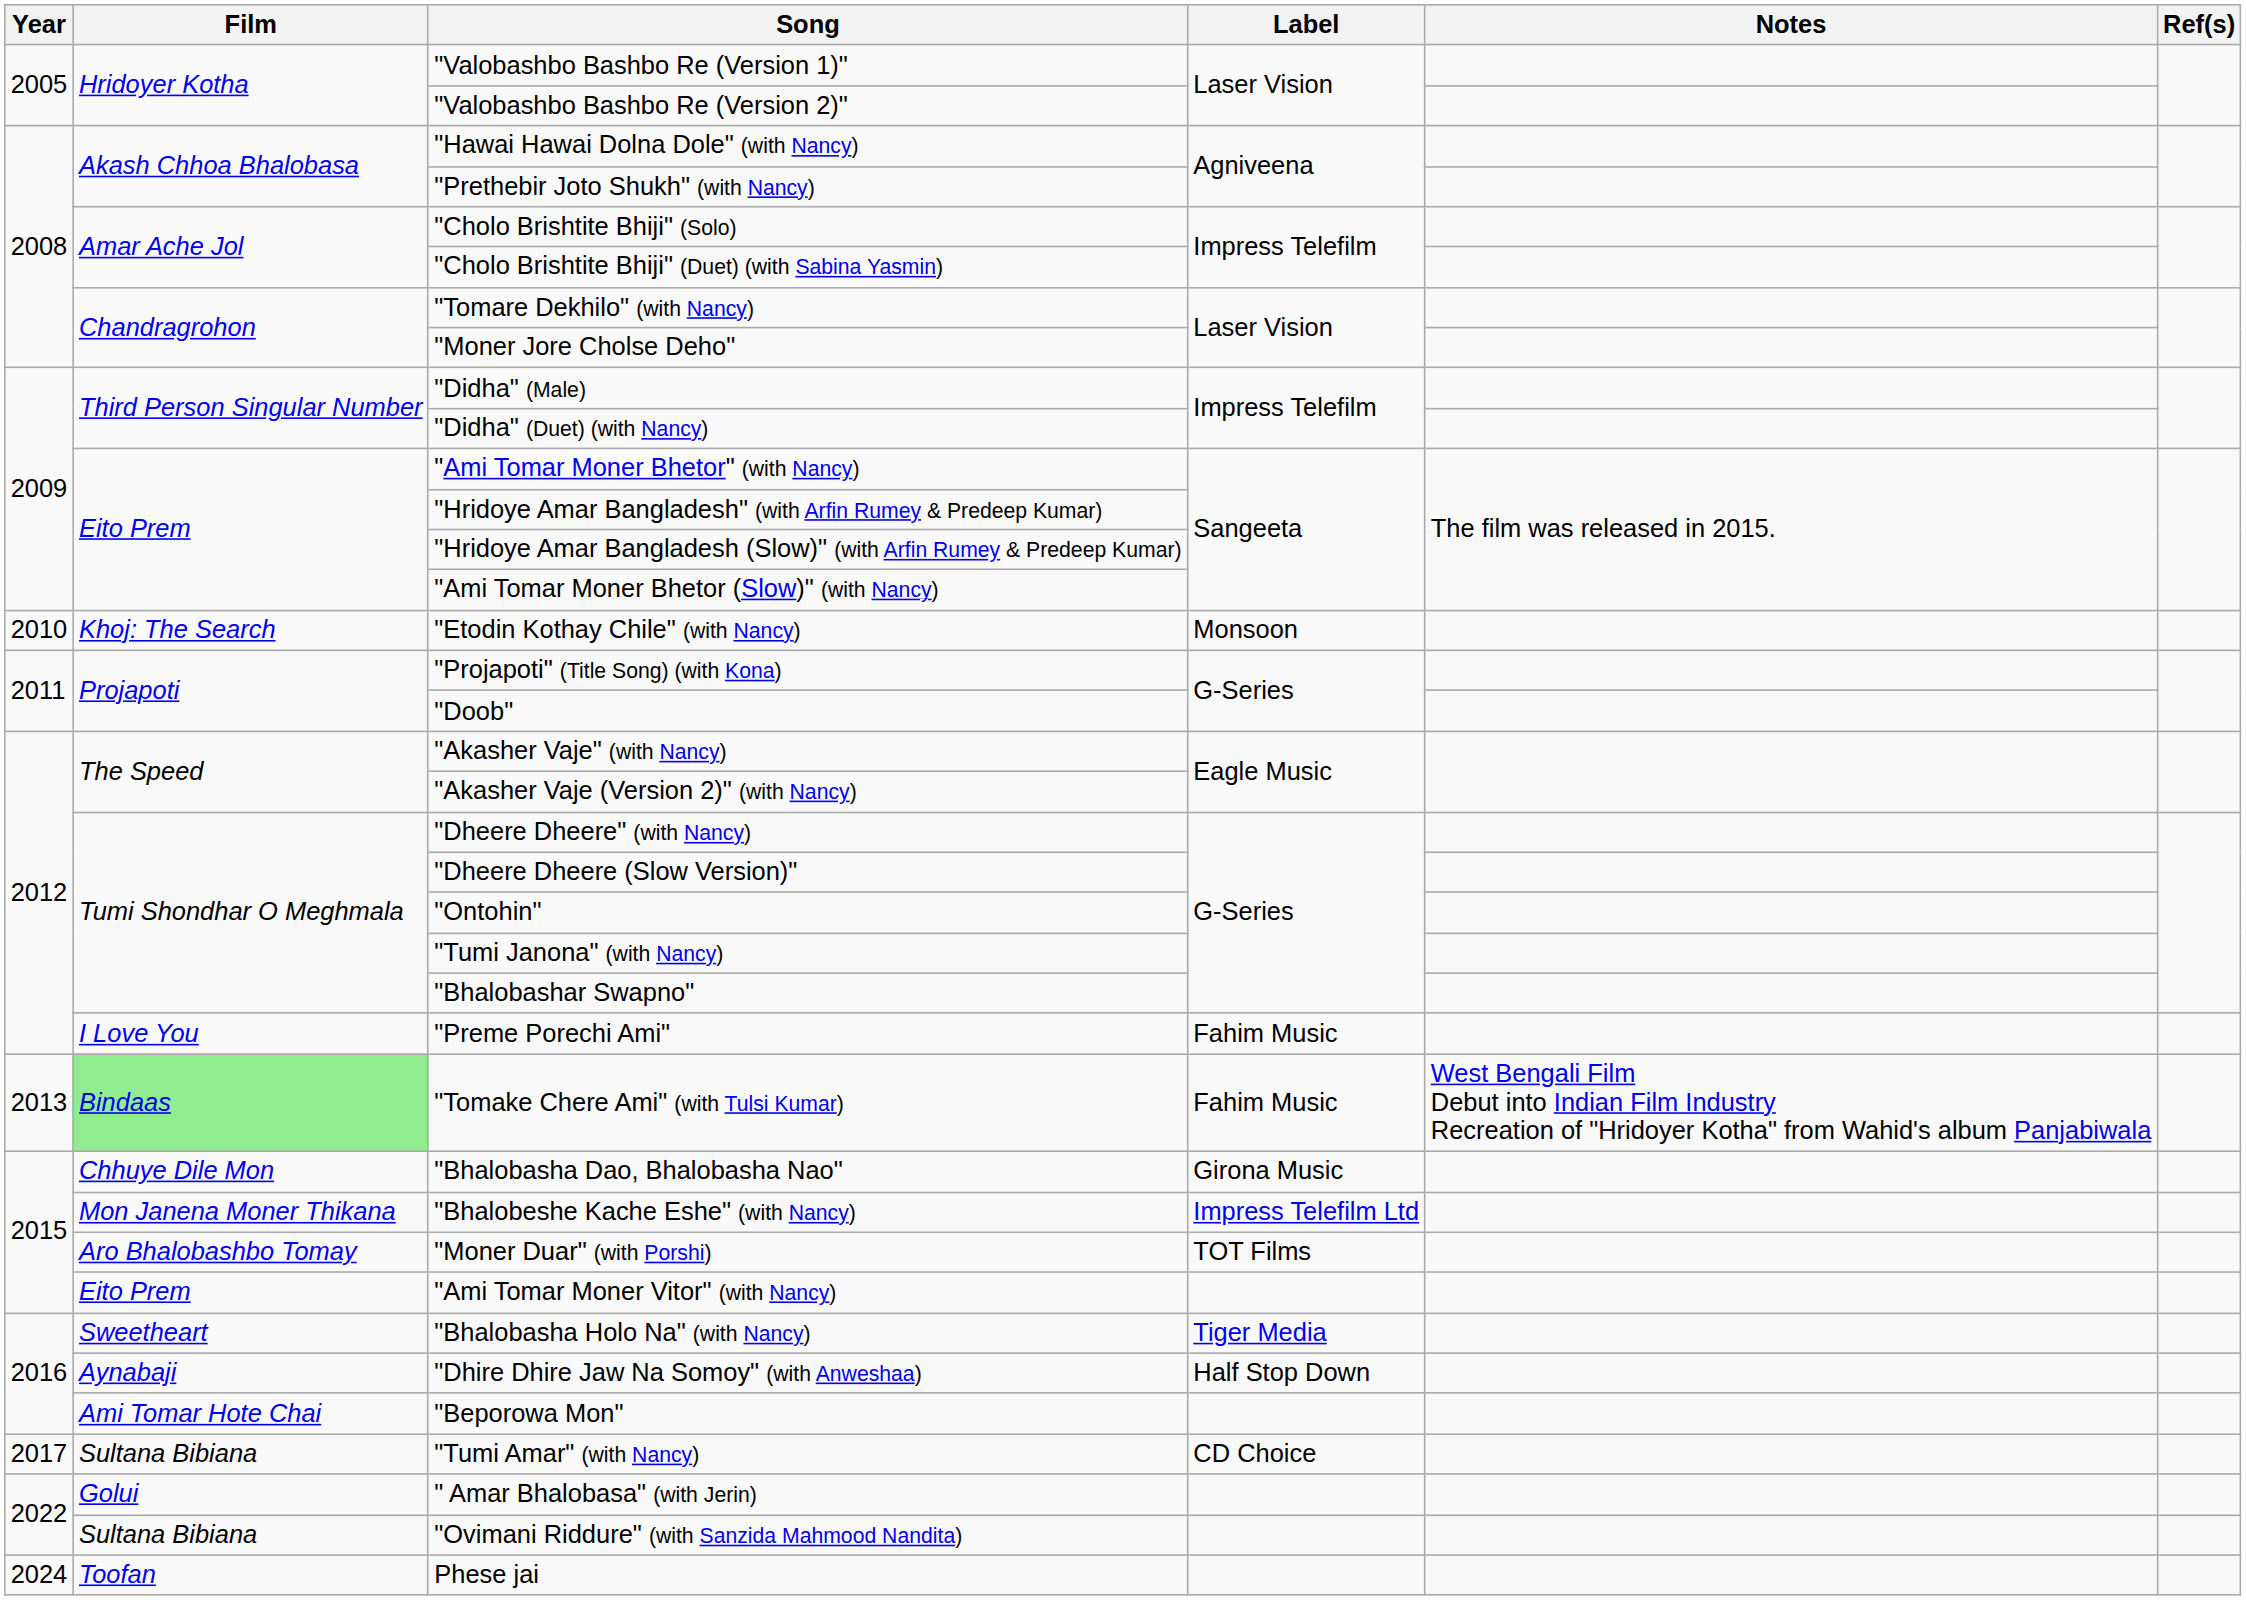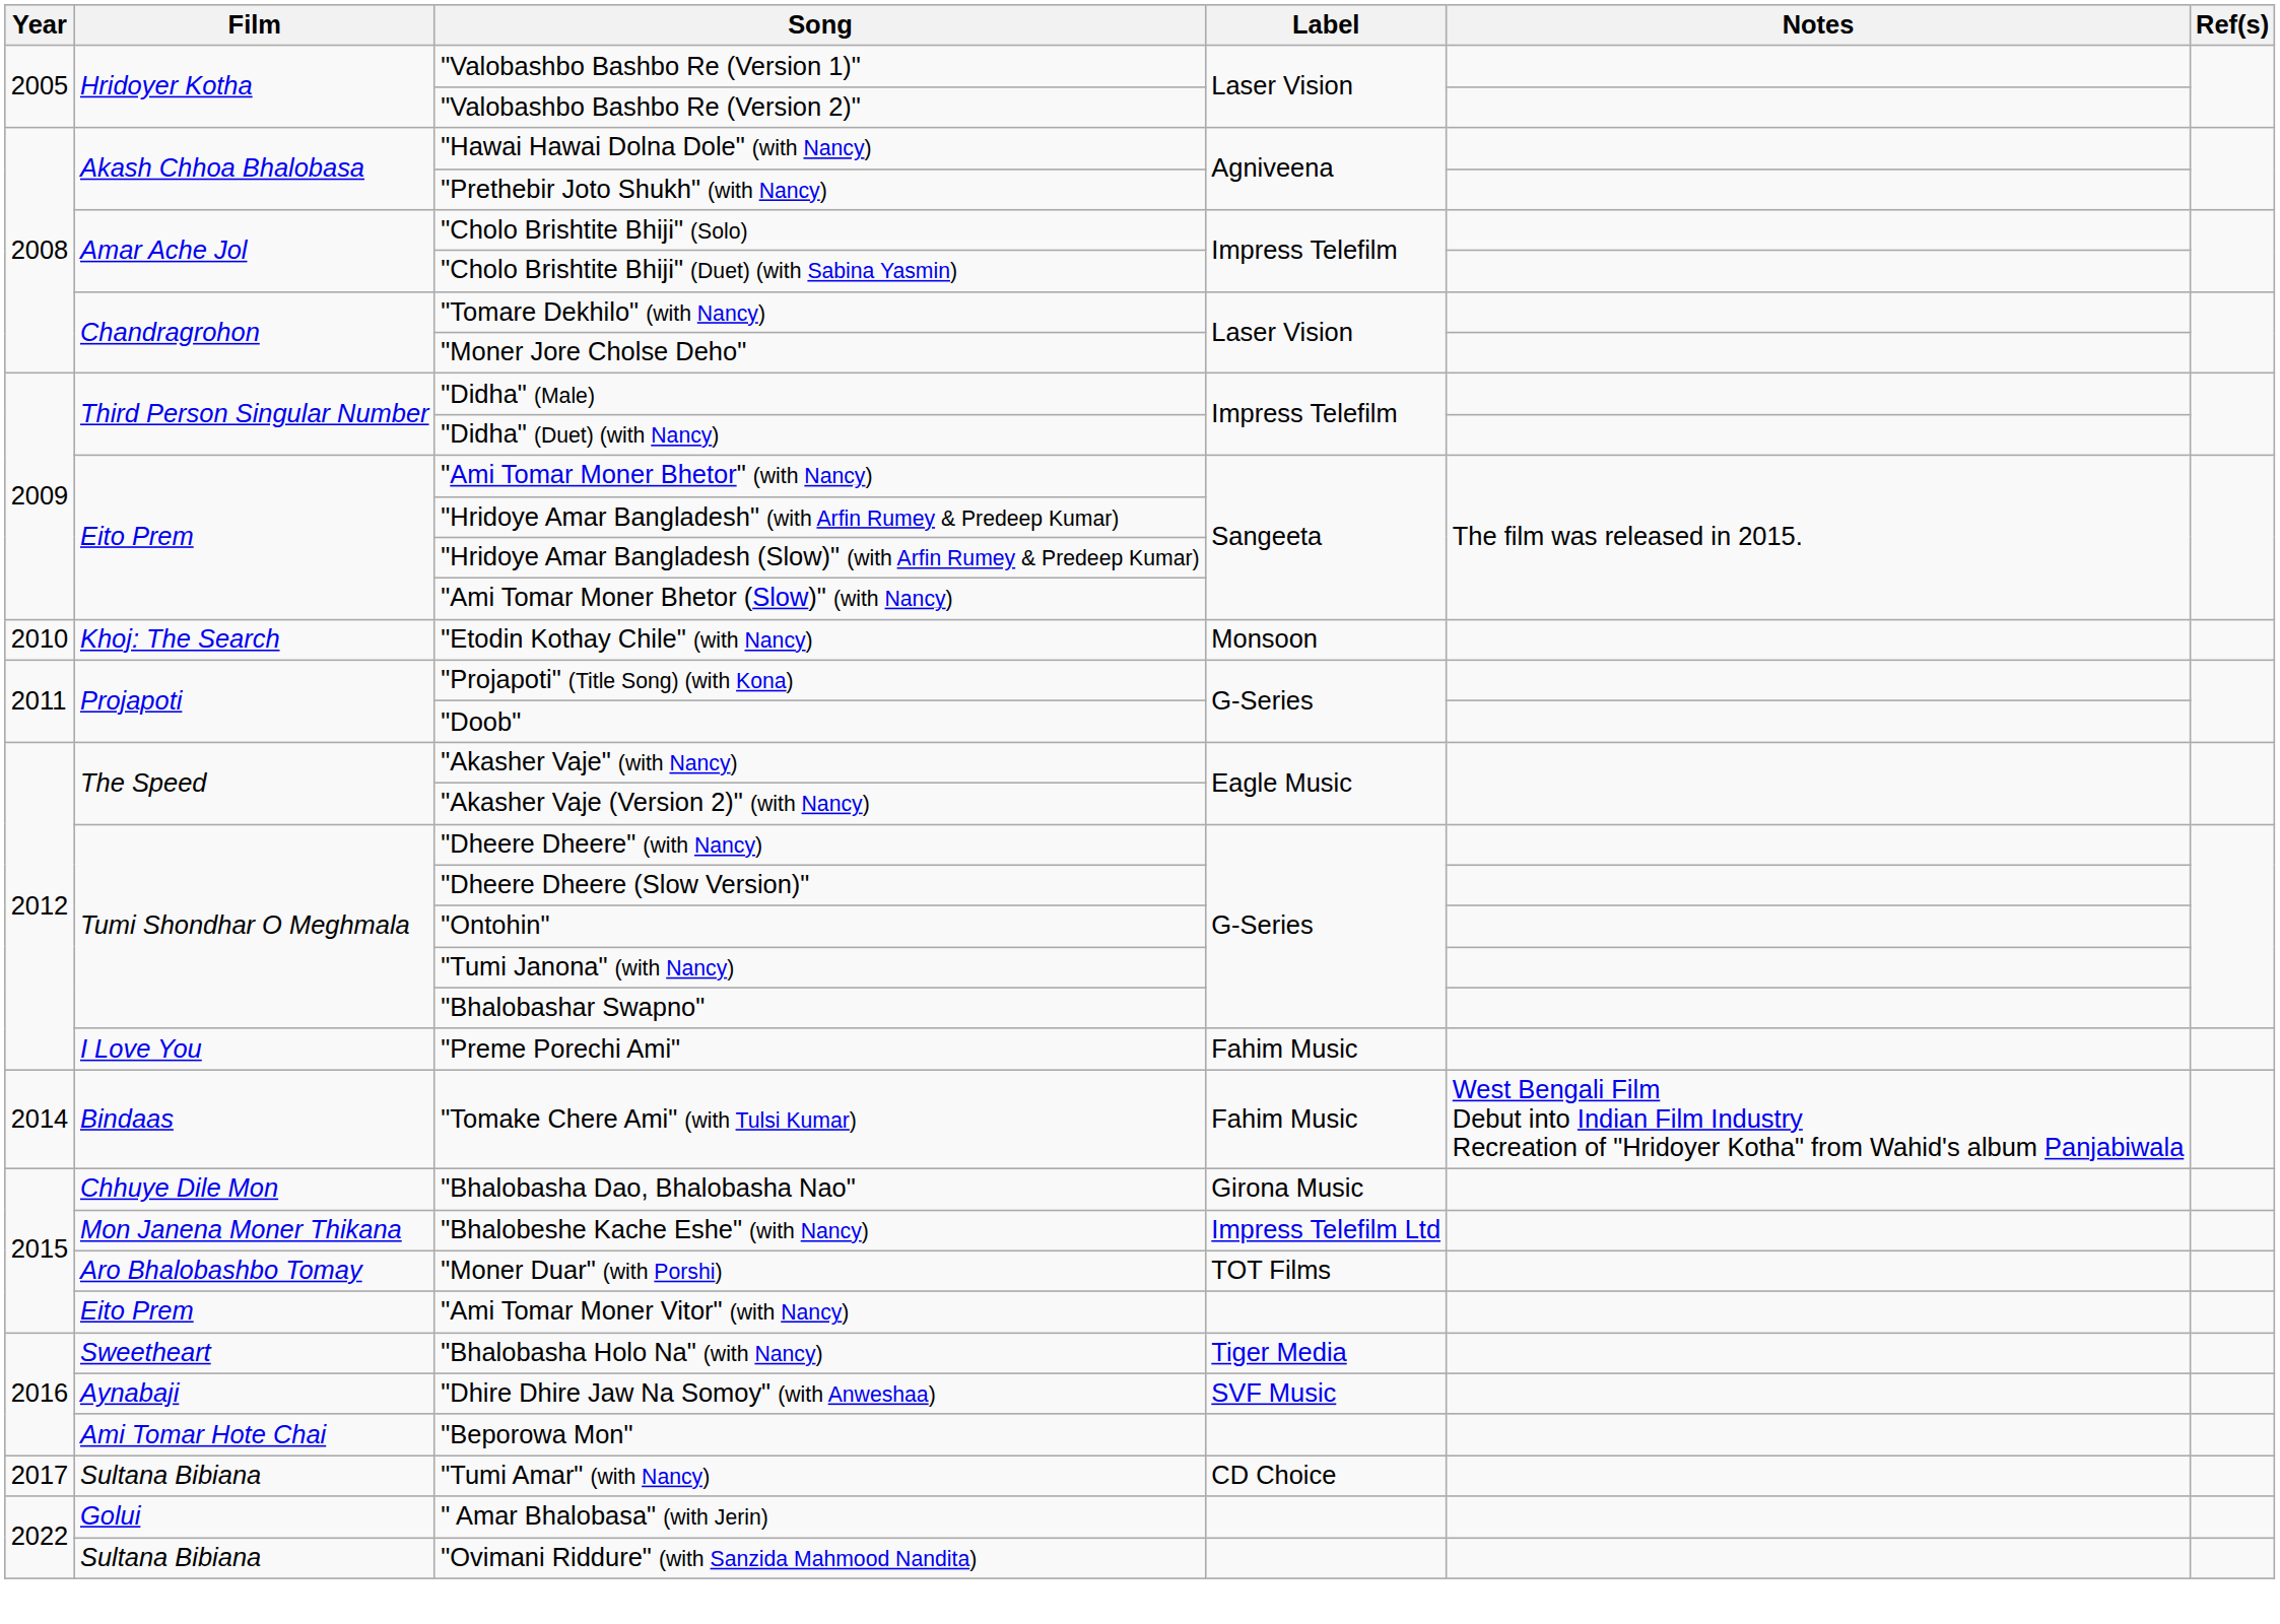 <table class="wikitable">
 <tr>
 <th>Year</th>
 <th>Film</th>
 <th>Song</th>
 <th>Label</th>
 <th>Notes</th>
 <th>Ref(s)</th>
 </tr>
 <tr>
 <td rowspan="2">2005</td>
 <td rowspan="2"><em><a href='#'>Hridoyer Kotha</a></em></td>
 <td>"Valobashbo Bashbo Re (Version 1)"</td>
 <td rowspan="2">Laser Vision</td>
 <td></td>
 <td rowspan="2"></td>
 </tr>
 <tr>
 <td>"Valobashbo Bashbo Re (Version 2)"</td>
 <td></td>
 </tr>
 <tr>
 <td rowspan="6">2008</td>
 <td rowspan="2"><em><a href='#'>Akash Chhoa Bhalobasa</a></em></td>
 <td>"Hawai Hawai Dolna Dole" <small>(with <a href='#'>Nancy</a>)</small></td>
 <td rowspan="2">Agniveena</td>
 <td></td>
 <td rowspan="2"></td>
 </tr>
 <tr>
 <td>"Prethebir Joto Shukh" <small>(with <a href='#'>Nancy</a>)</small></td>
 <td></td>
 </tr>
 <tr>
 <td rowspan="2"><em><a href='#'>Amar Ache Jol</a></em></td>
 <td>"Cholo Brishtite Bhiji" <small>(Solo)</small></td>
 <td rowspan="2">Impress Telefilm</td>
 <td></td>
 <td rowspan="2"></td>
 </tr>
 <tr>
 <td>"Cholo Brishtite Bhiji" <small>(Duet) (with <a href='#'>Sabina Yasmin</a>)</small></td>
 <td></td>
 </tr>
 <tr>
 <td rowspan="2"><em><a href='#'>Chandragrohon</a></em></td>
 <td>"Tomare Dekhilo" <small>(with <a href='#'>Nancy</a>)</small></td>
 <td rowspan="2">Laser Vision</td>
 <td></td>
 <td rowspan="2"></td>
 </tr>
 <tr>
 <td>"Moner Jore Cholse Deho"</td>
 <td></td>
 </tr>
 <tr>
 <td rowspan="6">2009</td>
 <td rowspan="2"><em><a href='#'>Third Person Singular Number</a></em></td>
 <td>"Didha" <small>(Male)</small></td>
 <td rowspan="2">Impress Telefilm</td>
 <td></td>
 <td rowspan="2"></td>
 </tr>
 <tr>
 <td>"Didha" <small>(Duet) (with <a href='#'>Nancy</a>)</small></td>
 <td></td>
 </tr>
 <tr>
 <td rowspan="4"><em><a href='#'>Eito Prem</a></em></td>
 <td>"<a href='#'>Ami Tomar Moner Bhetor</a>" <small>(with <a href='#'>Nancy</a>)</small></td>
 <td rowspan="4">Sangeeta</td>
 <td rowspan="4">The film was released in 2015.</td>
 <td rowspan="4"></td>
 </tr>
 <tr>
 <td>"Hridoye Amar Bangladesh" <small>(with <a href='#'>Arfin Rumey</a> & Predeep Kumar)</small></td>
 </tr>
 <tr>
 <td>"Hridoye Amar Bangladesh (Slow)" <small>(with <a href='#'>Arfin Rumey</a> & Predeep Kumar)</small></td>
 </tr>
 <tr>
 <td>"Ami Tomar Moner Bhetor (<a href='#'>Slow</a>)" <small>(with <a href='#'>Nancy</a>)</small></td>
 </tr>
 <tr>
 <td>2010</td>
 <td><em><a href='#'>Khoj: The Search</a></em></td>
 <td>"Etodin Kothay Chile" <small>(with <a href='#'>Nancy</a>)</small></td>
 <td>Monsoon</td>
 <td></td>
 <td></td>
 </tr>
 <tr>
 <td rowspan="2">2011</td>
 <td rowspan="2"><em><a href='#'>Projapoti</a></em></td>
 <td>"Projapoti" <small>(Title Song) (with <a href='#'>Kona</a>)</small></td>
 <td rowspan="2">G-Series</td>
 <td></td>
 <td rowspan="2"></td>
 </tr>
 <tr>
 <td>"Doob"</td>
 <td></td>
 </tr>
 <tr>
 <td rowspan="8">2012</td>
 <td rowspan="2"><em>The Speed</em></td>
 <td>"Akasher Vaje" <small>(with <a href='#'>Nancy</a>)</small></td>
 <td rowspan="2">Eagle Music</td>
 <td rowspan="2"></td>
 <td rowspan="2"></td>
 </tr>
 <tr>
 <td>"Akasher Vaje (Version 2)" <small>(with <a href='#'>Nancy</a>)</small></td>
 </tr>
 <tr>
 <td rowspan="5"><em>Tumi Shondhar O Meghmala</em></td>
 <td>"Dheere Dheere" <small>(with <a href='#'>Nancy</a>)</small></td>
 <td rowspan="5">G-Series</td>
 <td></td>
 <td rowspan="5"></td>
 </tr>
 <tr>
 <td>"Dheere Dheere (Slow Version)"</td>
 <td></td>
 </tr>
 <tr>
 <td>"Ontohin"</td>
 <td></td>
 </tr>
 <tr>
 <td>"Tumi Janona" <small>(with <a href='#'>Nancy</a>)</small></td>
 <td></td>
 </tr>
 <tr>
 <td>"Bhalobashar Swapno"</td>
 <td></td>
 </tr>
 <tr>
 <td><em><a href='#'>I Love You</a></em></td>
 <td>"Preme Porechi Ami"</td>
 <td>Fahim Music</td>
 <td></td>
 <td></td>
 </tr>
 <tr>
-<td>2013</td>
-<td style="background: lightgreen;"><em><a href='#'>Bindaas</a></em></td>
+<td>2014</td>
+<td><em><a href='#'>Bindaas</a></em></td>
 <td>"Tomake Chere Ami" <small>(with <a href='#'>Tulsi Kumar</a>)</small></td>
 <td>Fahim Music</td>
 <td><a href='#'>West Bengali Film</a><br>Debut into <a href='#'>Indian Film Industry</a><br>Recreation of "Hridoyer Kotha" from Wahid's album <a href='#'>Panjabiwala</a></td>
 <td></td>
 </tr>
 <tr>
 <td rowspan="4">2015</td>
 <td><em><a href='#'>Chhuye Dile Mon</a></em></td>
 <td>"Bhalobasha Dao, Bhalobasha Nao"</td>
 <td>Girona Music</td>
 <td></td>
 <td></td>
 </tr>
 <tr>
 <td><em><a href='#'>Mon Janena Moner Thikana</a></em></td>
 <td>"Bhalobeshe Kache Eshe" <small>(with <a href='#'>Nancy</a>)</small></td>
 <td><a href='#'>Impress Telefilm Ltd</a></td>
 <td></td>
 <td></td>
 </tr>
 <tr>
 <td><em><a href='#'>Aro Bhalobashbo Tomay</a></em></td>
 <td>"Moner Duar" <small>(with <a href='#'>Porshi</a>)</small></td>
 <td>TOT Films</td>
 <td></td>
 <td></td>
 </tr>
 <tr>
 <td><em><a href='#'>Eito Prem</a></em></td>
 <td>"Ami Tomar Moner Vitor" <small>(with <a href='#'>Nancy</a>)</small></td>
 <td></td>
 <td></td>
 <td></td>
 </tr>
 <tr>
 <td rowspan="3">2016</td>
 <td><em><a href='#'>Sweetheart</a></em></td>
 <td>"Bhalobasha Holo Na" <small>(with <a href='#'>Nancy</a>)</small></td>
 <td><a href='#'>Tiger Media</a></td>
 <td></td>
 <td></td>
 </tr>
 <tr>
 <td><em><a href='#'>Aynabaji</a></em></td>
 <td>"Dhire Dhire Jaw Na Somoy" <small>(with <a href='#'>Anweshaa</a>)</small></td>
-<td>Half Stop Down</td>
+<td><a href='#'>SVF Music</a></td>
 <td></td>
 <td></td>
 </tr>
 <tr>
 <td><em><a href='#'>Ami Tomar Hote Chai</a></em></td>
 <td>"Beporowa Mon"</td>
 <td></td>
 <td></td>
 <td></td>
 </tr>
 <tr>
 <td rowspan="1">2017</td>
 <td><em>Sultana Bibiana</em></td>
 <td>"Tumi Amar" <small>(with <a href='#'>Nancy</a>)</small></td>
 <td>CD Choice</td>
 <td></td>
 </tr>
 <tr>
 <td rowspan="2">2022</td>
 <td><em><a href='#'>Golui</a></em></td>
 <td>" Amar Bhalobasa" <small>(with Jerin)</small></td>
 <td></td>
 <td></td>
 <td></td>
 </tr>
 <tr>
 <td><em>Sultana Bibiana</em></td>
 <td>"Ovimani Riddure" <small>(with <a href='#'>Sanzida Mahmood Nandita</a>)</small></td>
 <td></td>
 <td></td>
 <td></td>
 </tr>
-<tr>
-<td>2024</td>
-<td><a href='#'><em>Toofan</em></a></td>
-<td>Phese jai</td>
-<td></td>
-<td></td>
-<td></td>
-</tr>
 </table>
